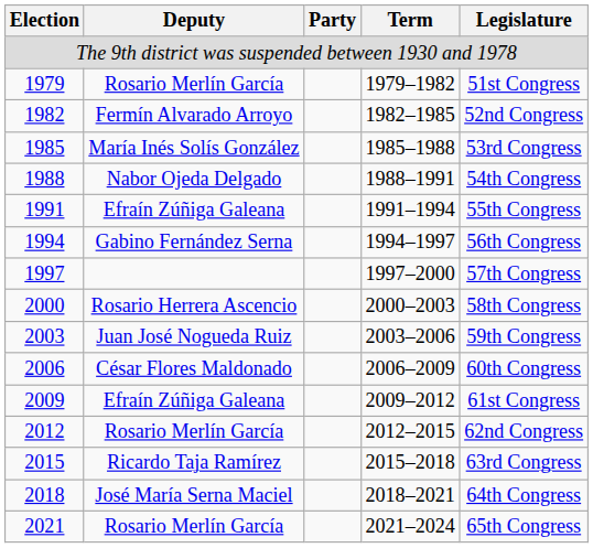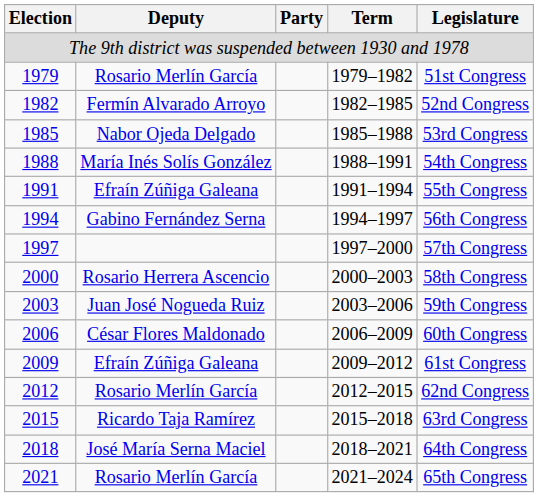 <table class="wikitable" style="text-align: center">
 <tr>
 <th>Election</th>
 <th>Deputy</th>
 <th>Party</th>
 <th>Term</th>
 <th>Legislature</th>
 </tr>
 <tr align=center style="background:Gainsboro;">
 <td colspan=5><em>The 9th district was suspended between 1930 and 1978</em></td>
 </tr>
 <tr>
 <td><a href='#'>1979</a></td>
 <td><a href='#'>Rosario Merlín García</a></td>
 <td></td>
 <td>1979–1982</td>
 <td><a href='#'>51st Congress</a></td>
 </tr>
 <tr>
 <td><a href='#'>1982</a></td>
 <td><a href='#'>Fermín Alvarado Arroyo</a></td>
 <td></td>
 <td>1982–1985</td>
 <td><a href='#'>52nd Congress</a></td>
 </tr>
 <tr>
 <td><a href='#'>1985</a></td>
-<td><a href='#'>María Inés Solís González</a></td>
+<td><a href='#'>Nabor Ojeda Delgado</a></td>
 <td></td>
 <td>1985–1988</td>
 <td><a href='#'>53rd Congress</a></td>
 </tr>
 <tr>
 <td><a href='#'>1988</a></td>
-<td><a href='#'>Nabor Ojeda Delgado</a></td>
+<td><a href='#'>María Inés Solís González</a></td>
 <td></td>
 <td>1988–1991</td>
 <td><a href='#'>54th Congress</a></td>
 </tr>
 <tr>
 <td><a href='#'>1991</a></td>
 <td><a href='#'>Efraín Zúñiga Galeana</a></td>
 <td></td>
 <td>1991–1994</td>
 <td><a href='#'>55th Congress</a></td>
 </tr>
 <tr>
 <td><a href='#'>1994</a></td>
 <td><a href='#'>Gabino Fernández Serna</a></td>
 <td></td>
 <td>1994–1997</td>
 <td><a href='#'>56th Congress</a></td>
 </tr>
 <tr>
 <td><a href='#'>1997</a></td>
 <td></td>
 <td></td>
 <td>1997–2000</td>
 <td><a href='#'>57th Congress</a></td>
 </tr>
 <tr>
 <td><a href='#'>2000</a></td>
 <td><a href='#'>Rosario Herrera Ascencio</a></td>
 <td></td>
 <td>2000–2003</td>
 <td><a href='#'>58th Congress</a></td>
 </tr>
 <tr>
 <td><a href='#'>2003</a></td>
 <td><a href='#'>Juan José Nogueda Ruiz</a></td>
 <td></td>
 <td>2003–2006</td>
 <td><a href='#'>59th Congress</a></td>
 </tr>
 <tr>
 <td><a href='#'>2006</a></td>
 <td><a href='#'>César Flores Maldonado</a></td>
 <td></td>
 <td>2006–2009</td>
 <td><a href='#'>60th Congress</a></td>
 </tr>
 <tr>
 <td><a href='#'>2009</a></td>
 <td><a href='#'>Efraín Zúñiga Galeana</a></td>
 <td></td>
 <td>2009–2012</td>
 <td><a href='#'>61st Congress</a></td>
 </tr>
 <tr>
 <td><a href='#'>2012</a></td>
 <td><a href='#'>Rosario Merlín García</a></td>
 <td></td>
 <td>2012–2015</td>
 <td><a href='#'>62nd Congress</a></td>
 </tr>
 <tr>
 <td><a href='#'>2015</a></td>
 <td><a href='#'>Ricardo Taja Ramírez</a></td>
 <td></td>
 <td>2015–2018</td>
 <td><a href='#'>63rd Congress</a></td>
 </tr>
 <tr>
 <td><a href='#'>2018</a></td>
 <td><a href='#'>José María Serna Maciel</a></td>
 <td></td>
 <td>2018–2021</td>
 <td><a href='#'>64th Congress</a></td>
 </tr>
 <tr>
 <td><a href='#'>2021</a></td>
 <td><a href='#'>Rosario Merlín García</a></td>
 <td></td>
 <td>2021–2024</td>
 <td><a href='#'>65th Congress</a></td>
 </tr>
 </table>
